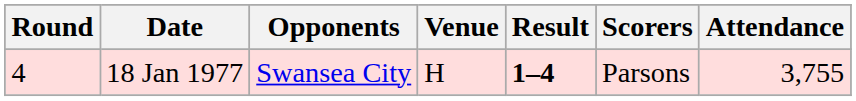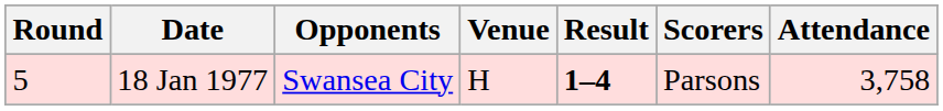 <table class="wikitable">
 <tr>
 <th>Round</th>
 <th>Date</th>
 <th>Opponents</th>
 <th>Venue</th>
 <th>Result</th>
 <th>Scorers</th>
 <th>Attendance</th>
 </tr>
 <tr bgcolor="#ffdddd">
-<td>4</td>
+<td>5</td>
 <td>18 Jan 1977</td>
 <td><a href='#'>Swansea City</a></td>
 <td>H</td>
 <td><strong>1–4</strong></td>
 <td>Parsons</td>
-<td align="right">3,755</td>
+<td align="right">3,758</td>
 </tr>
 </table>
